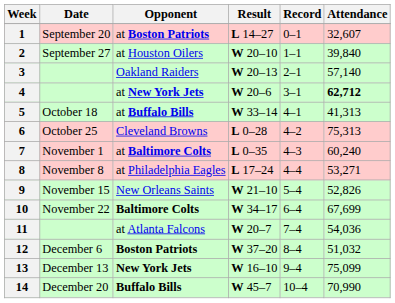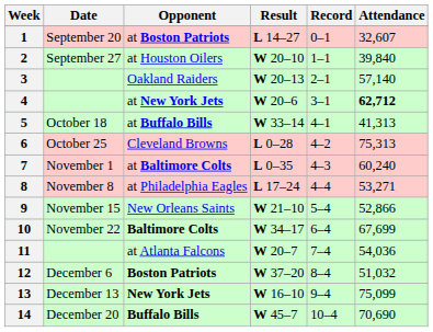 <table class="wikitable">
 <tr>
 <th>Week</th>
 <th>Date</th>
 <th>Opponent</th>
 <th>Result</th>
 <th>Record</th>
 <th>Attendance</th>
 </tr>
 <tr>
 </tr>
 <tr style="background:#fcc">
 <th>1</th>
 <td>September 20</td>
 <td>at <strong><a href='#'>Boston Patriots</a></strong></td>
 <td><strong>L</strong> 14–27</td>
 <td>0–1</td>
 <td>32,607</td>
 </tr>
 <tr style="background:#cfc">
 <th>2</th>
 <td>September 27</td>
 <td>at <a href='#'>Houston Oilers</a></td>
 <td><strong>W</strong> 20–10</td>
 <td>1–1</td>
 <td>39,840</td>
 </tr>
 <tr style="background:#cfc">
 <th>3</th>
 <td></td>
 <td><a href='#'>Oakland Raiders</a></td>
 <td><strong>W</strong> 20–13</td>
 <td>2–1</td>
 <td>57,140</td>
 </tr>
 <tr style="background:#cfc">
 <th>4</th>
 <td></td>
 <td>at <strong><a href='#'>New York Jets</a></strong></td>
 <td><strong>W</strong> 20–6</td>
 <td>3–1</td>
 <td><strong>62,712</strong></td>
 </tr>
 <tr style="background:#cfc">
 <th>5</th>
 <td>October 18</td>
 <td>at <strong><a href='#'>Buffalo Bills</a></strong></td>
 <td><strong>W</strong> 33–14</td>
 <td>4–1</td>
 <td>41,313</td>
 </tr>
 <tr style="background:#fcc">
 <th>6</th>
 <td>October 25</td>
 <td><a href='#'>Cleveland Browns</a></td>
 <td><strong>L</strong> 0–28</td>
 <td>4–2</td>
 <td>75,313</td>
 </tr>
 <tr style="background:#fcc">
 <th>7</th>
 <td>November 1</td>
 <td>at <strong><a href='#'>Baltimore Colts</a></strong></td>
 <td><strong>L</strong> 0–35</td>
 <td>4–3</td>
 <td>60,240</td>
 </tr>
 <tr style="background:#fcc">
 <th>8</th>
 <td>November 8</td>
 <td>at <a href='#'>Philadelphia Eagles</a></td>
 <td><strong>L</strong> 17–24</td>
 <td>4–4</td>
 <td>53,271</td>
 </tr>
 <tr style="background:#cfc">
 <th>9</th>
 <td>November 15</td>
 <td><a href='#'>New Orleans Saints</a></td>
 <td><strong>W</strong> 21–10</td>
 <td>5–4</td>
-<td>52,826</td>
+<td>52,866</td>
 </tr>
 <tr style="background:#cfc">
 <th>10</th>
 <td>November 22</td>
 <td><strong>Baltimore Colts</strong></td>
 <td><strong>W</strong> 34–17</td>
 <td>6–4</td>
 <td>67,699</td>
 </tr>
 <tr style="background:#cfc">
 <th>11</th>
 <td></td>
 <td>at <a href='#'>Atlanta Falcons</a></td>
 <td><strong>W</strong> 20–7</td>
 <td>7–4</td>
 <td>54,036</td>
 </tr>
 <tr style="background:#cfc">
 <th>12</th>
 <td>December 6</td>
 <td><strong>Boston Patriots</strong></td>
 <td><strong>W</strong> 37–20</td>
 <td>8–4</td>
 <td>51,032</td>
 </tr>
 <tr style="background:#cfc">
 <th>13</th>
 <td>December 13</td>
 <td><strong>New York Jets</strong></td>
 <td><strong>W</strong> 16–10</td>
 <td>9–4</td>
 <td>75,099</td>
 </tr>
 <tr style="background:#cfc">
 <th>14</th>
 <td>December 20</td>
 <td><strong>Buffalo Bills</strong></td>
 <td><strong>W</strong> 45–7</td>
 <td>10–4</td>
-<td>70,990</td>
+<td>70,690</td>
 </tr>
 </table>
